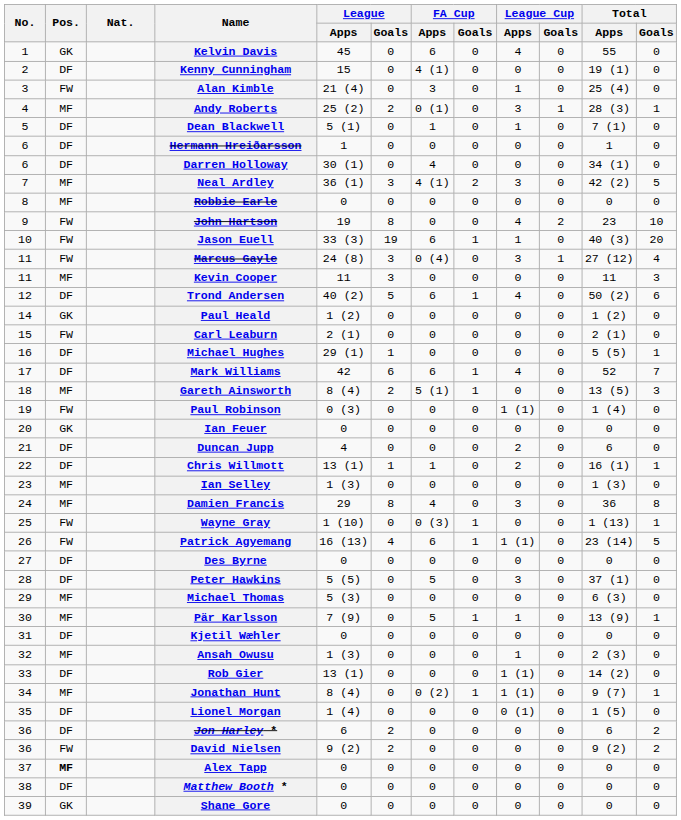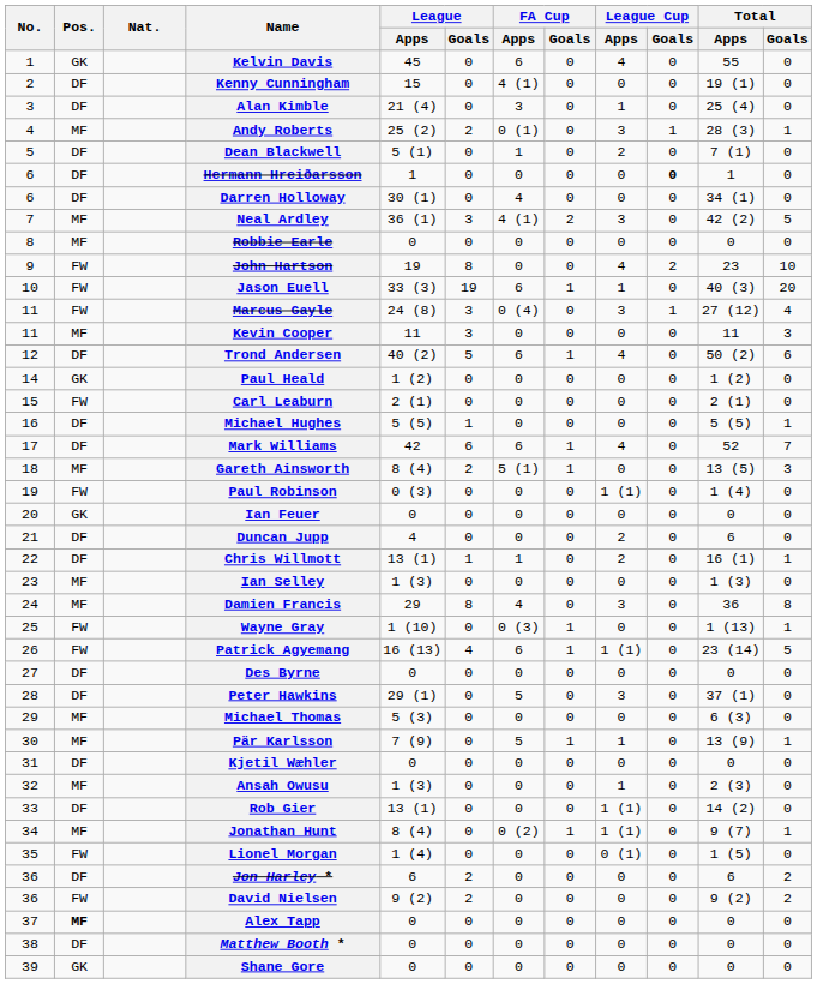 <table class="wikitable plainrowheaders" style="text-align:center">
 <tr>
 <th rowspan="2" width="40">No.</th>
 <th rowspan="2" width="40">Pos.</th>
 <th rowspan="2" width="70">Nat.</th>
 <th rowspan="2" width="176" scope="col">Name</th>
 <th colspan="2" width="90"><a href='#'>League</a></th>
 <th colspan="2" width="90"><a href='#'>FA Cup</a></th>
 <th colspan="2" width="90"><a href='#'>League Cup</a></th>
 <th colspan="2" width="90">Total</th>
 </tr>
 <tr>
 <th scope="col">Apps</th>
 <th scope="col">Goals</th>
 <th scope="col">Apps</th>
 <th scope="col">Goals</th>
 <th scope="col">Apps</th>
 <th scope="col">Goals</th>
 <th scope="col">Apps</th>
 <th scope="col">Goals</th>
 </tr>
 <tr>
 <td>1</td>
 <td>GK</td>
 <td align="left"></td>
 <th scope="row"><a href='#'>Kelvin Davis</a></th>
 <td>45</td>
 <td>0</td>
 <td>6</td>
 <td>0</td>
 <td>4</td>
 <td>0</td>
 <td>55</td>
 <td>0</td>
 </tr>
 <tr>
 <td>2</td>
 <td>DF</td>
 <td align="left"></td>
 <th scope="row"><a href='#'>Kenny Cunningham</a></th>
 <td>15</td>
 <td>0</td>
 <td>4 (1)</td>
 <td>0</td>
 <td>0</td>
 <td>0</td>
 <td>19 (1)</td>
 <td>0</td>
 </tr>
 <tr>
 <td>3</td>
-<td>FW</td>
+<td>DF</td>
 <td align="left"></td>
 <th scope="row"><a href='#'>Alan Kimble</a></th>
 <td>21 (4)</td>
 <td>0</td>
 <td>3</td>
 <td>0</td>
 <td>1</td>
 <td>0</td>
 <td>25 (4)</td>
 <td>0</td>
 </tr>
 <tr>
 <td>4</td>
 <td>MF</td>
 <td align="left"></td>
 <th scope="row"><a href='#'>Andy Roberts</a></th>
 <td>25 (2)</td>
 <td>2</td>
 <td>0 (1)</td>
 <td>0</td>
 <td>3</td>
 <td>1</td>
 <td>28 (3)</td>
 <td>1</td>
 </tr>
 <tr>
 <td>5</td>
 <td>DF</td>
 <td align="left"></td>
 <th scope="row"><a href='#'>Dean Blackwell</a></th>
 <td>5 (1)</td>
 <td>0</td>
 <td>1</td>
 <td>0</td>
-<td>1</td>
+<td>2</td>
 <td>0</td>
 <td>7 (1)</td>
 <td>0</td>
 </tr>
 <tr>
 <td>6</td>
 <td>DF</td>
 <td align="left"></td>
 <th scope="row"><s><a href='#'>Hermann Hreiðarsson</a></s> </th>
 <td>1</td>
 <td>0</td>
 <td>0</td>
 <td>0</td>
 <td>0</td>
-<td>0</td>
+<td><strong>0</strong></td>
 <td>1</td>
 <td>0</td>
 </tr>
 <tr>
 <td>6</td>
 <td>DF</td>
 <td align="left"></td>
 <th scope="row"><a href='#'>Darren Holloway</a></th>
 <td>30 (1)</td>
 <td>0</td>
 <td>4</td>
 <td>0</td>
 <td>0</td>
 <td>0</td>
 <td>34 (1)</td>
 <td>0</td>
 </tr>
 <tr>
 <td>7</td>
 <td>MF</td>
 <td align="left"></td>
 <th scope="row"><a href='#'>Neal Ardley</a></th>
 <td>36 (1)</td>
 <td>3</td>
 <td>4 (1)</td>
 <td>2</td>
 <td>3</td>
 <td>0</td>
 <td>42 (2)</td>
 <td>5</td>
 </tr>
 <tr>
 <td>8</td>
 <td>MF</td>
 <td align="left"></td>
 <th scope="row"><s><a href='#'>Robbie Earle</a></s> </th>
 <td>0</td>
 <td>0</td>
 <td>0</td>
 <td>0</td>
 <td>0</td>
 <td>0</td>
 <td>0</td>
 <td>0</td>
 </tr>
 <tr>
 <td>9</td>
 <td>FW</td>
 <td align="left"></td>
 <th scope="row"><s><a href='#'>John Hartson</a></s> </th>
 <td>19</td>
 <td>8</td>
 <td>0</td>
 <td>0</td>
 <td>4</td>
 <td>2</td>
 <td>23</td>
 <td>10</td>
 </tr>
 <tr>
 <td>10</td>
 <td>FW</td>
 <td align="left"></td>
 <th scope="row"><a href='#'>Jason Euell</a></th>
 <td>33 (3)</td>
 <td>19</td>
 <td>6</td>
 <td>1</td>
 <td>1</td>
 <td>0</td>
 <td>40 (3)</td>
 <td>20</td>
 </tr>
 <tr>
 <td>11</td>
 <td>FW</td>
 <td align="left"></td>
 <th scope="row"><s><a href='#'>Marcus Gayle</a></s> </th>
 <td>24 (8)</td>
 <td>3</td>
 <td>0 (4)</td>
 <td>0</td>
 <td>3</td>
 <td>1</td>
 <td>27 (12)</td>
 <td>4</td>
 </tr>
 <tr>
 <td>11</td>
 <td>MF</td>
 <td align="left"></td>
 <th scope="row"><a href='#'>Kevin Cooper</a></th>
 <td>11</td>
 <td>3</td>
 <td>0</td>
 <td>0</td>
 <td>0</td>
 <td>0</td>
 <td>11</td>
 <td>3</td>
 </tr>
 <tr>
 <td>12</td>
 <td>DF</td>
 <td align="left"></td>
 <th scope="row"><a href='#'>Trond Andersen</a></th>
 <td>40 (2)</td>
 <td>5</td>
 <td>6</td>
 <td>1</td>
 <td>4</td>
 <td>0</td>
 <td>50 (2)</td>
 <td>6</td>
 </tr>
 <tr>
 <td>14</td>
 <td>GK</td>
 <td align="left"></td>
 <th scope="row"><a href='#'>Paul Heald</a></th>
 <td>1 (2)</td>
 <td>0</td>
 <td>0</td>
 <td>0</td>
 <td>0</td>
 <td>0</td>
 <td>1 (2)</td>
 <td>0</td>
 </tr>
 <tr>
 <td>15</td>
 <td>FW</td>
 <td align="left"></td>
 <th scope="row"><a href='#'>Carl Leaburn</a></th>
 <td>2 (1)</td>
 <td>0</td>
 <td>0</td>
 <td>0</td>
 <td>0</td>
 <td>0</td>
 <td>2 (1)</td>
 <td>0</td>
 </tr>
 <tr>
 <td>16</td>
 <td>DF</td>
 <td align="left"></td>
 <th scope="row"><a href='#'>Michael Hughes</a></th>
-<td>29 (1)</td>
+<td>5 (5)</td>
 <td>1</td>
 <td>0</td>
 <td>0</td>
 <td>0</td>
 <td>0</td>
 <td>5 (5)</td>
 <td>1</td>
 </tr>
 <tr>
 <td>17</td>
 <td>DF</td>
 <td align="left"></td>
 <th scope="row"><a href='#'>Mark Williams</a></th>
 <td>42</td>
 <td>6</td>
 <td>6</td>
 <td>1</td>
 <td>4</td>
 <td>0</td>
 <td>52</td>
 <td>7</td>
 </tr>
 <tr>
 <td>18</td>
 <td>MF</td>
 <td align="left"></td>
 <th scope="row"><a href='#'>Gareth Ainsworth</a></th>
 <td>8 (4)</td>
 <td>2</td>
 <td>5 (1)</td>
 <td>1</td>
 <td>0</td>
 <td>0</td>
 <td>13 (5)</td>
 <td>3</td>
 </tr>
 <tr>
 <td>19</td>
 <td>FW</td>
 <td align="left"></td>
 <th scope="row"><a href='#'>Paul Robinson</a></th>
 <td>0 (3)</td>
 <td>0</td>
 <td>0</td>
 <td>0</td>
 <td>1 (1)</td>
 <td>0</td>
 <td>1 (4)</td>
 <td>0</td>
 </tr>
 <tr>
 <td>20</td>
 <td>GK</td>
 <td align="left"></td>
 <th scope="row"><a href='#'>Ian Feuer</a></th>
 <td>0</td>
 <td>0</td>
 <td>0</td>
 <td>0</td>
 <td>0</td>
 <td>0</td>
 <td>0</td>
 <td>0</td>
 </tr>
 <tr>
 <td>21</td>
 <td>DF</td>
 <td align="left"></td>
 <th scope="row"><a href='#'>Duncan Jupp</a></th>
 <td>4</td>
 <td>0</td>
 <td>0</td>
 <td>0</td>
 <td>2</td>
 <td>0</td>
 <td>6</td>
 <td>0</td>
 </tr>
 <tr>
 <td>22</td>
 <td>DF</td>
 <td align="left"></td>
 <th scope="row"><a href='#'>Chris Willmott</a></th>
 <td>13 (1)</td>
 <td>1</td>
 <td>1</td>
 <td>0</td>
 <td>2</td>
 <td>0</td>
 <td>16 (1)</td>
 <td>1</td>
 </tr>
 <tr>
 <td>23</td>
 <td>MF</td>
 <td align="left"></td>
 <th scope="row"><a href='#'>Ian Selley</a></th>
 <td>1 (3)</td>
 <td>0</td>
 <td>0</td>
 <td>0</td>
 <td>0</td>
 <td>0</td>
 <td>1 (3)</td>
 <td>0</td>
 </tr>
 <tr>
 <td>24</td>
 <td>MF</td>
 <td align="left"></td>
 <th scope="row"><a href='#'>Damien Francis</a></th>
 <td>29</td>
 <td>8</td>
 <td>4</td>
 <td>0</td>
 <td>3</td>
 <td>0</td>
 <td>36</td>
 <td>8</td>
 </tr>
 <tr>
 <td>25</td>
 <td>FW</td>
 <td align="left"></td>
 <th scope="row"><a href='#'>Wayne Gray</a></th>
 <td>1 (10)</td>
 <td>0</td>
 <td>0 (3)</td>
 <td>1</td>
 <td>0</td>
 <td>0</td>
 <td>1 (13)</td>
 <td>1</td>
 </tr>
 <tr>
 <td>26</td>
 <td>FW</td>
 <td align="left"></td>
 <th scope="row"><a href='#'>Patrick Agyemang</a></th>
 <td>16 (13)</td>
 <td>4</td>
 <td>6</td>
 <td>1</td>
 <td>1 (1)</td>
 <td>0</td>
 <td>23 (14)</td>
 <td>5</td>
 </tr>
 <tr>
 <td>27</td>
 <td>DF</td>
 <td align="left"></td>
 <th scope="row"><a href='#'>Des Byrne</a></th>
 <td>0</td>
 <td>0</td>
 <td>0</td>
 <td>0</td>
 <td>0</td>
 <td>0</td>
 <td>0</td>
 <td>0</td>
 </tr>
 <tr>
 <td>28</td>
 <td>DF</td>
 <td align="left"></td>
 <th scope="row"><a href='#'>Peter Hawkins</a></th>
-<td>5 (5)</td>
+<td>29 (1)</td>
 <td>0</td>
 <td>5</td>
 <td>0</td>
 <td>3</td>
 <td>0</td>
 <td>37 (1)</td>
 <td>0</td>
 </tr>
 <tr>
 <td>29</td>
 <td>MF</td>
 <td align="left"></td>
 <th scope="row"><a href='#'>Michael Thomas</a></th>
 <td>5 (3)</td>
 <td>0</td>
 <td>0</td>
 <td>0</td>
 <td>0</td>
 <td>0</td>
 <td>6 (3)</td>
 <td>0</td>
 </tr>
 <tr>
 <td>30</td>
 <td>MF</td>
 <td align="left"></td>
 <th scope="row"><a href='#'>Pär Karlsson</a></th>
 <td>7 (9)</td>
 <td>0</td>
 <td>5</td>
 <td>1</td>
 <td>1</td>
 <td>0</td>
 <td>13 (9)</td>
 <td>1</td>
 </tr>
 <tr>
 <td>31</td>
 <td>DF</td>
 <td align="left"></td>
 <th scope="row"><a href='#'>Kjetil Wæhler</a></th>
 <td>0</td>
 <td>0</td>
 <td>0</td>
 <td>0</td>
 <td>0</td>
 <td>0</td>
 <td>0</td>
 <td>0</td>
 </tr>
 <tr>
 <td>32</td>
 <td>MF</td>
 <td align="left"></td>
 <th scope="row"><a href='#'>Ansah Owusu</a></th>
 <td>1 (3)</td>
 <td>0</td>
 <td>0</td>
 <td>0</td>
 <td>1</td>
 <td>0</td>
 <td>2 (3)</td>
 <td>0</td>
 </tr>
 <tr>
 <td>33</td>
 <td>DF</td>
 <td align="left"></td>
 <th scope="row"><a href='#'>Rob Gier</a></th>
 <td>13 (1)</td>
 <td>0</td>
 <td>0</td>
 <td>0</td>
 <td>1 (1)</td>
 <td>0</td>
 <td>14 (2)</td>
 <td>0</td>
 </tr>
 <tr>
 <td>34</td>
 <td>MF</td>
 <td align="left"></td>
 <th scope="row"><a href='#'>Jonathan Hunt</a></th>
 <td>8 (4)</td>
 <td>0</td>
 <td>0 (2)</td>
 <td>1</td>
 <td>1 (1)</td>
 <td>0</td>
 <td>9 (7)</td>
 <td>1</td>
 </tr>
 <tr>
 <td>35</td>
-<td>DF</td>
+<td>FW</td>
 <td align="left"></td>
 <th scope="row"><a href='#'>Lionel Morgan</a></th>
 <td>1 (4)</td>
 <td>0</td>
 <td>0</td>
 <td>0</td>
 <td>0 (1)</td>
 <td>0</td>
 <td>1 (5)</td>
 <td>0</td>
 </tr>
 <tr>
 <td>36</td>
 <td>DF</td>
 <td align="left"></td>
 <th scope="row"><s><em><a href='#'>Jon Harley</a></em> *</s> </th>
 <td>6</td>
 <td>2</td>
 <td>0</td>
 <td>0</td>
 <td>0</td>
 <td>0</td>
 <td>6</td>
 <td>2</td>
 </tr>
 <tr>
 <td>36</td>
 <td>FW</td>
 <td align="left"></td>
 <th scope="row"><a href='#'>David Nielsen</a></th>
 <td>9 (2)</td>
 <td>2</td>
 <td>0</td>
 <td>0</td>
 <td>0</td>
 <td>0</td>
 <td>9 (2)</td>
 <td>2</td>
 </tr>
 <tr>
 <td>37</td>
 <td><strong>MF</strong></td>
 <td align="left"></td>
 <th scope="row"><a href='#'>Alex Tapp</a></th>
 <td>0</td>
 <td>0</td>
 <td>0</td>
 <td>0</td>
 <td>0</td>
 <td>0</td>
 <td>0</td>
 <td>0</td>
 </tr>
 <tr>
 <td>38</td>
 <td>DF</td>
 <td align="left"></td>
 <th scope="row"><em><a href='#'>Matthew Booth</a></em> *</th>
 <td>0</td>
 <td>0</td>
 <td>0</td>
 <td>0</td>
 <td>0</td>
 <td>0</td>
 <td>0</td>
 <td>0</td>
 </tr>
 <tr>
 <td>39</td>
 <td>GK</td>
 <td align="left"></td>
 <th scope="row"><a href='#'>Shane Gore</a></th>
 <td>0</td>
 <td>0</td>
 <td>0</td>
 <td>0</td>
 <td>0</td>
 <td>0</td>
 <td>0</td>
 <td>0</td>
 </tr>
 </table>
